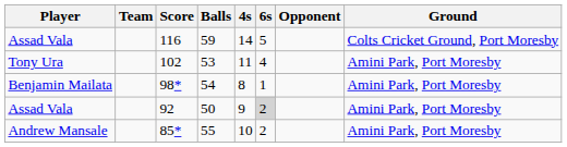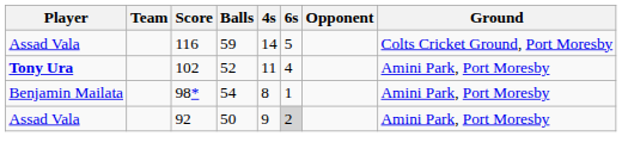 <table class="wikitable">
 <tr>
 <th>Player</th>
 <th>Team</th>
 <th>Score</th>
 <th>Balls</th>
 <th>4s</th>
 <th>6s</th>
 <th>Opponent</th>
 <th>Ground</th>
 </tr>
 <tr>
 <td><a href='#'>Assad Vala</a></td>
 <td></td>
 <td>116</td>
 <td>59</td>
 <td>14</td>
 <td>5</td>
 <td></td>
 <td><a href='#'>Colts Cricket Ground</a>, <a href='#'>Port Moresby</a></td>
 </tr>
 <tr>
-<td><a href='#'>Tony Ura</a></td>
+<td><strong><a href='#'>Tony Ura</a></strong></td>
 <td></td>
 <td>102</td>
-<td>53</td>
+<td>52</td>
 <td>11</td>
 <td>4</td>
 <td></td>
 <td><a href='#'>Amini Park</a>, <a href='#'>Port Moresby</a></td>
 </tr>
 <tr>
 <td><a href='#'>Benjamin Mailata</a></td>
 <td></td>
 <td>98<a href='#'>*</a></td>
 <td>54</td>
 <td>8</td>
 <td>1</td>
 <td></td>
 <td><a href='#'>Amini Park</a>, <a href='#'>Port Moresby</a></td>
 </tr>
 <tr>
 <td><a href='#'>Assad Vala</a></td>
 <td></td>
 <td>92</td>
 <td>50</td>
 <td>9</td>
 <td style="background: lightgrey;">2</td>
 <td></td>
 <td><a href='#'>Amini Park</a>, <a href='#'>Port Moresby</a></td>
 </tr>
-<tr>
-<td><a href='#'>Andrew Mansale</a></td>
-<td></td>
-<td>85<a href='#'>*</a></td>
-<td>55</td>
-<td>10</td>
-<td>2</td>
-<td></td>
-<td><a href='#'>Amini Park</a>, <a href='#'>Port Moresby</a></td>
-</tr>
 </table>
